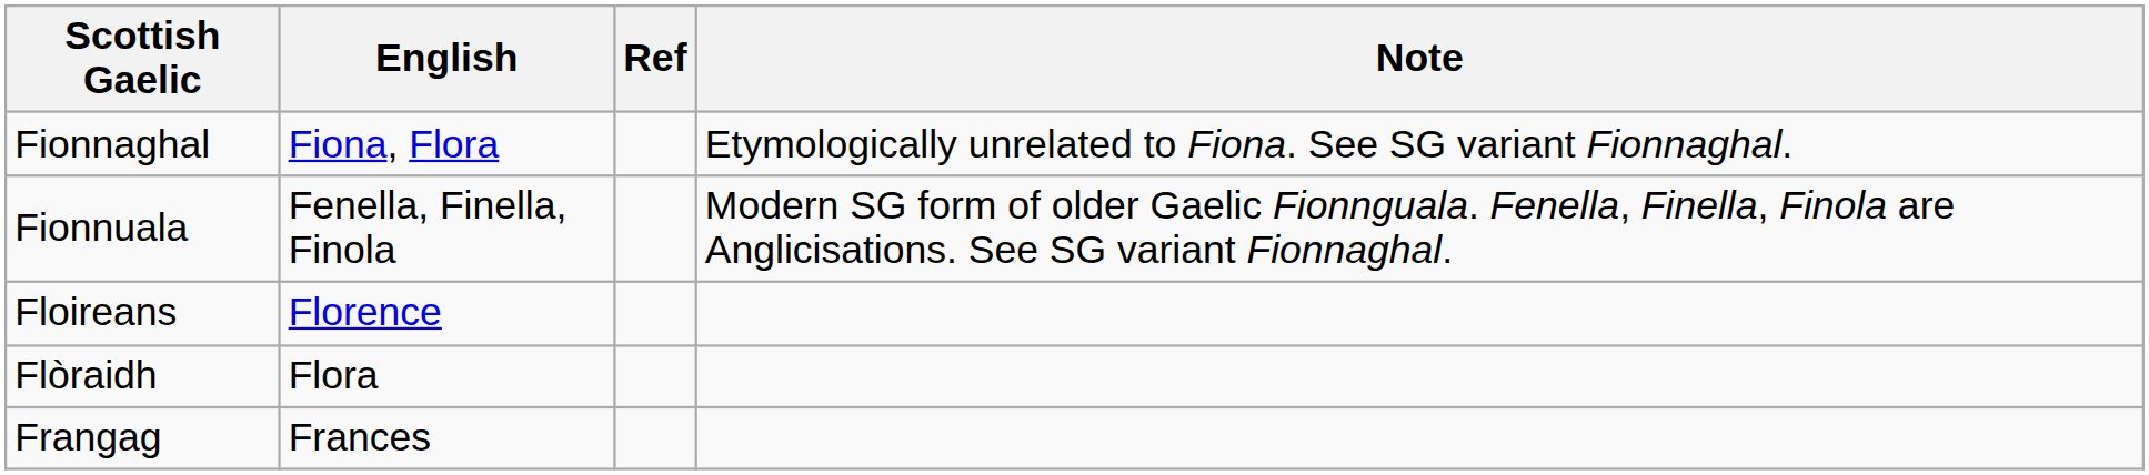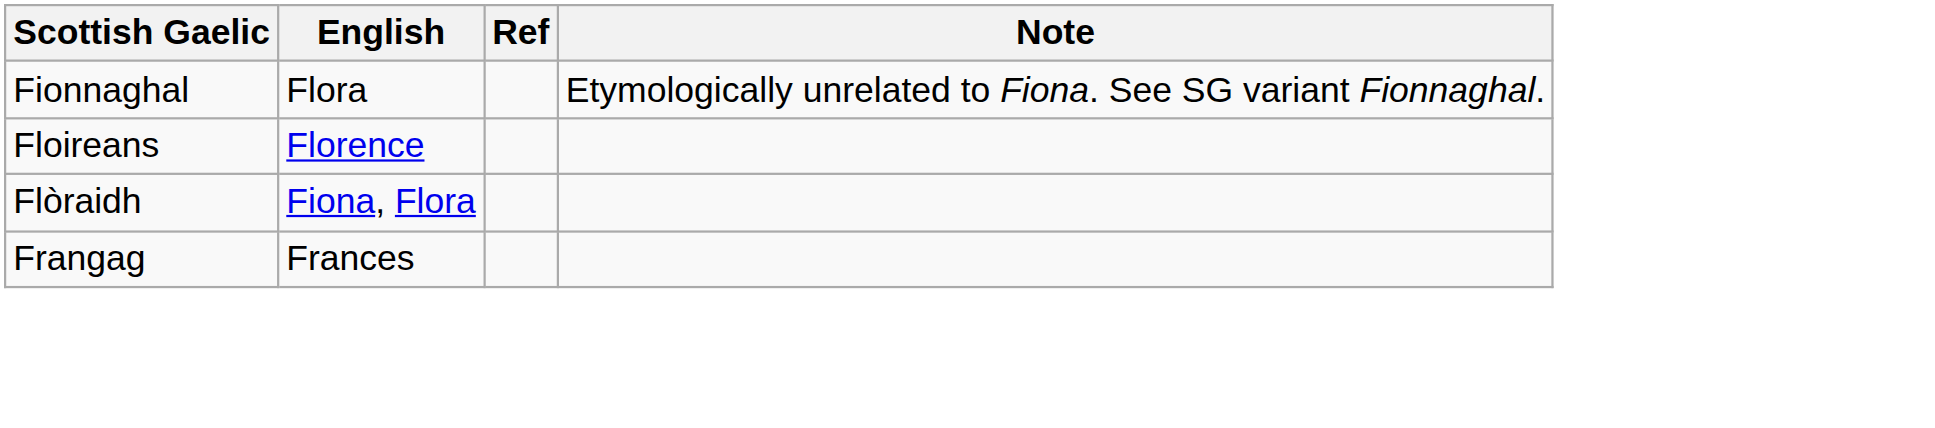 <table class="wikitable sortable">
 <tr>
 <th><strong>Scottish Gaelic</strong></th>
 <th><strong>English</strong></th>
 <th><strong>Ref</strong></th>
 <th><strong>Note</strong></th>
 </tr>
 <tr>
 <td>Fionnaghal</td>
-<td><a href='#'>Fiona</a>, <a href='#'>Flora</a></td>
+<td>Flora</td>
 <td></td>
 <td>Etymologically unrelated to <em>Fiona</em>. See SG variant <em>Fionnaghal</em>.</td>
-</tr>
-<tr>
-<td>Fionnuala</td>
-<td>Fenella, Finella, Finola</td>
-<td></td>
-<td>Modern SG form of older Gaelic <em>Fionnguala</em>. <em>Fenella</em>, <em>Finella</em>, <em>Finola</em> are Anglicisations. See SG variant <em>Fionnaghal</em>.</td>
 </tr>
 <tr>
 <td>Floireans</td>
 <td><a href='#'>Florence</a></td>
 <td></td>
 <td></td>
 </tr>
 <tr>
 <td>Flòraidh</td>
-<td>Flora</td>
+<td><a href='#'>Fiona</a>, <a href='#'>Flora</a></td>
 <td></td>
 <td></td>
 </tr>
 <tr>
 <td>Frangag</td>
 <td>Frances</td>
 <td></td>
 <td></td>
 </tr>
 </table>
